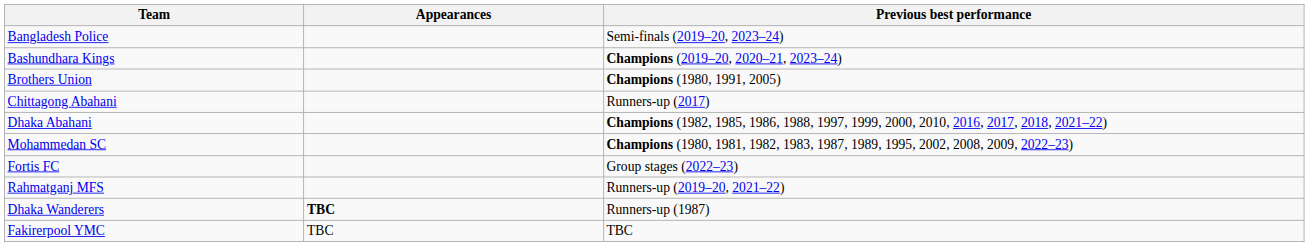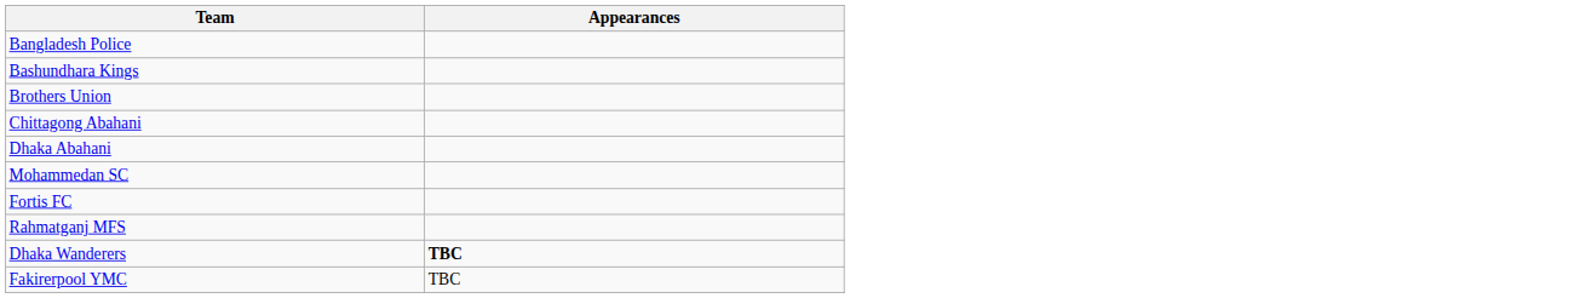 <table class="wikitable">
 <tr>
 <th style="width:16.67%;">Team</th>
 <th style="width:16.67%;">Appearances</th>
-<th width=39%>Previous best performance</th>
 </tr>
 <tr>
 <td><a href='#'>Bangladesh Police</a></td>
 <td></td>
-<td>Semi-finals (<a href='#'>2019–20</a>, <a href='#'>2023–24</a>)</td>
 </tr>
 <tr>
 <td><a href='#'>Bashundhara Kings</a></td>
 <td></td>
-<td><strong>Champions</strong> (<a href='#'>2019–20</a>, <a href='#'>2020–21</a>, <a href='#'>2023–24</a>)</td>
 </tr>
 <tr>
 <td><a href='#'>Brothers Union</a></td>
 <td></td>
-<td><strong>Champions</strong> (1980, 1991, 2005)</td>
 </tr>
 <tr>
 <td><a href='#'>Chittagong Abahani</a></td>
 <td></td>
-<td>Runners-up (<a href='#'>2017</a>)</td>
 </tr>
 <tr>
 <td><a href='#'>Dhaka Abahani</a></td>
 <td></td>
-<td><strong>Champions</strong> (1982, 1985, 1986, 1988, 1997, 1999, 2000, 2010, <a href='#'>2016</a>, <a href='#'>2017</a>, <a href='#'>2018</a>, <a href='#'>2021–22</a>)</td>
 </tr>
 <tr>
 <td><a href='#'>Mohammedan SC</a></td>
 <td></td>
-<td><strong>Champions</strong> (1980, 1981, 1982, 1983, 1987, 1989, 1995, 2002, 2008, 2009, <a href='#'>2022–23</a>)</td>
 </tr>
 <tr>
 <td><a href='#'>Fortis FC</a></td>
 <td></td>
-<td>Group stages (<a href='#'>2022–23</a>)</td>
 </tr>
 <tr>
 <td><a href='#'>Rahmatganj MFS</a></td>
 <td></td>
-<td>Runners-up (<a href='#'>2019–20</a>, <a href='#'>2021–22</a>)</td>
 </tr>
 <tr>
 <td><a href='#'>Dhaka Wanderers</a></td>
 <td><strong>TBC</strong></td>
-<td>Runners-up (1987)</td>
 </tr>
 <tr>
 <td><a href='#'>Fakirerpool YMC</a></td>
 <td>TBC</td>
-<td>TBC</td>
 </tr>
 </table>
